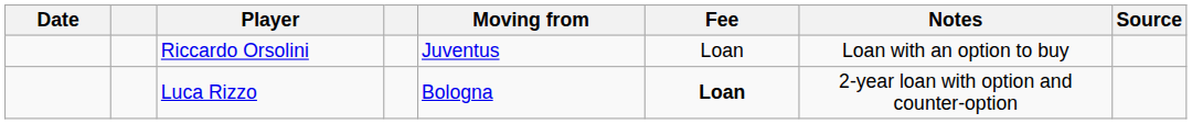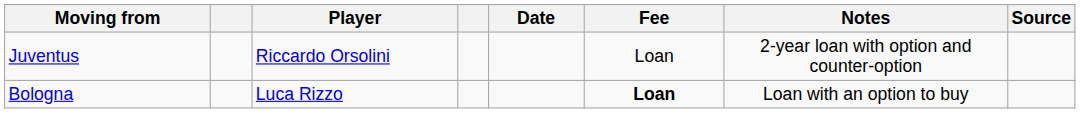 <table class="wikitable sortable">
 <tr>
-<th style="width:80px;">Date</th>
+<th style="width:180px;">Moving from</th>
 <th style="width:30px;"></th>
 <th style="width:180px;">Player</th>
 <th style="width:20px;"></th>
-<th style="width:180px;">Moving from</th>
+<th style="width:80px;">Date</th>
 <th style="width:120px;" class="unsortable">Fee</th>
 <th style="width:250px;" class="unsortable">Notes</th>
 <th style="width:20px;">Source</th>
 </tr>
 <tr>
-<td></td>
+<td> <a href='#'>Juventus</a></td>
 <td align=center></td>
 <td> <a href='#'>Riccardo Orsolini</a></td>
 <td align=center></td>
-<td> <a href='#'>Juventus</a></td>
+<td></td>
 <td align=center>Loan</td>
+<td align=center>2-year loan with option and counter-option</td>
+<td></td>
+</tr>
+<tr>
+<td> <a href='#'>Bologna</a></td>
+<td align=center></td>
+<td> <a href='#'>Luca Rizzo</a></td>
+<td align=center></td>
+<td></td>
+<td align=center><strong>Loan</strong></td>
 <td align=center>Loan with an option to buy</td>
 <td></td>
 </tr>
-<tr>
-<td></td>
-<td align=center></td>
-<td> <a href='#'>Luca Rizzo</a></td>
-<td align=center></td>
-<td> <a href='#'>Bologna</a></td>
-<td align=center><strong>Loan</strong></td>
-<td align=center>2-year loan with option and counter-option</td>
-<td></td>
-</tr>
 </table>
